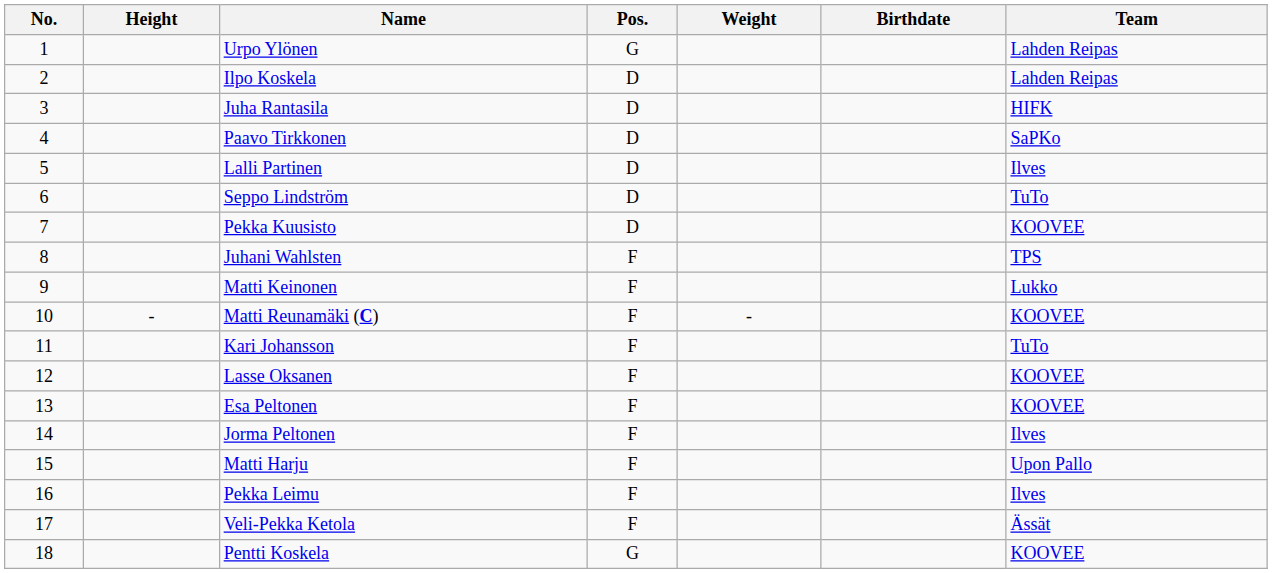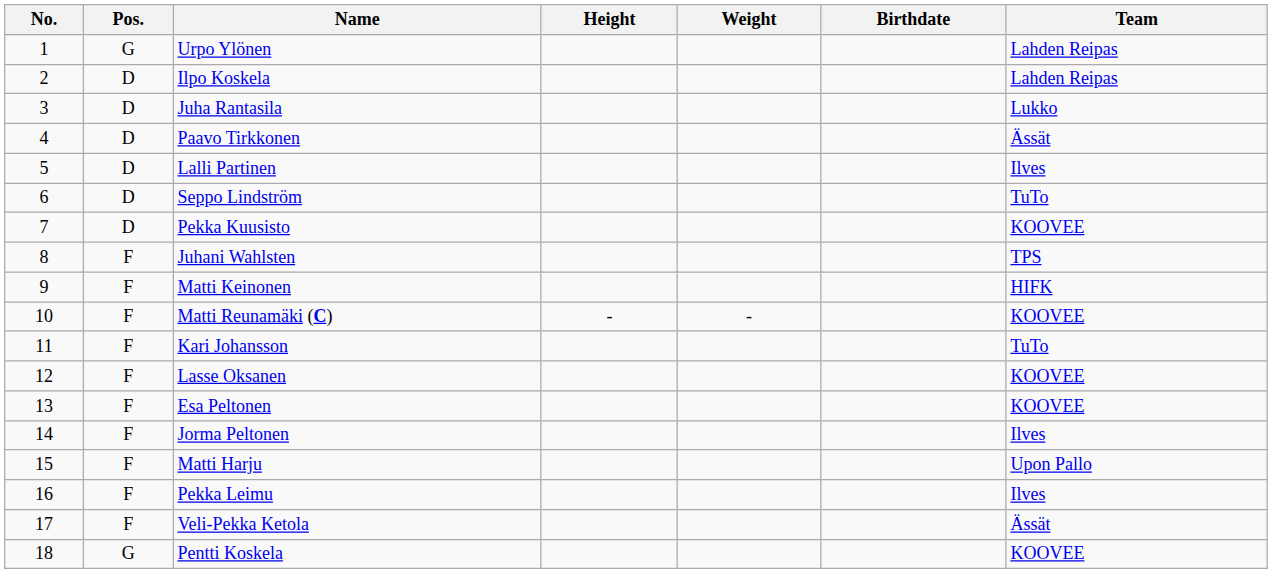 <table class="wikitable sortable" width="80%" style="font-size: 90%; text-align: center;">
 <tr>
 <th>No.</th>
+<th>Pos.</th>
+<th>Name</th>
 <th>Height</th>
-<th>Name</th>
-<th>Pos.</th>
 <th>Weight</th>
 <th>Birthdate</th>
 <th>Team</th>
 </tr>
 <tr>
 <td>1</td>
+<td>G</td>
+<td style="text-align:left;"><a href='#'>Urpo Ylönen</a></td>
 <td></td>
-<td style="text-align:left;"><a href='#'>Urpo Ylönen</a></td>
-<td>G</td>
 <td></td>
 <td style="text-align:right;"></td>
 <td style="text-align:left;"> <a href='#'>Lahden Reipas</a></td>
 </tr>
 <tr>
 <td>2</td>
+<td>D</td>
+<td style="text-align:left;"><a href='#'>Ilpo Koskela</a></td>
 <td></td>
-<td style="text-align:left;"><a href='#'>Ilpo Koskela</a></td>
-<td>D</td>
 <td></td>
 <td style="text-align:right;"></td>
 <td style="text-align:left;"> <a href='#'>Lahden Reipas</a></td>
 </tr>
 <tr>
 <td>3</td>
+<td>D</td>
+<td style="text-align:left;"><a href='#'>Juha Rantasila</a></td>
 <td></td>
-<td style="text-align:left;"><a href='#'>Juha Rantasila</a></td>
-<td>D</td>
 <td></td>
 <td style="text-align:right;"></td>
-<td style="text-align:left;"> <a href='#'>HIFK</a></td>
+<td style="text-align:left;"> <a href='#'>Lukko</a></td>
 </tr>
 <tr>
 <td>4</td>
+<td>D</td>
+<td style="text-align:left;"><a href='#'>Paavo Tirkkonen</a></td>
 <td></td>
-<td style="text-align:left;"><a href='#'>Paavo Tirkkonen</a></td>
-<td>D</td>
 <td></td>
 <td style="text-align:right;"></td>
-<td style="text-align:left;"> <a href='#'>SaPKo</a></td>
+<td style="text-align:left;"> <a href='#'>Ässät</a></td>
 </tr>
 <tr>
 <td>5</td>
+<td>D</td>
+<td style="text-align:left;"><a href='#'>Lalli Partinen</a></td>
 <td></td>
-<td style="text-align:left;"><a href='#'>Lalli Partinen</a></td>
-<td>D</td>
 <td></td>
 <td style="text-align:right;"></td>
 <td style="text-align:left;"> <a href='#'>Ilves</a></td>
 </tr>
 <tr>
 <td>6</td>
+<td>D</td>
+<td style="text-align:left;"><a href='#'>Seppo Lindström</a></td>
 <td></td>
-<td style="text-align:left;"><a href='#'>Seppo Lindström</a></td>
-<td>D</td>
 <td></td>
 <td style="text-align:right;"></td>
 <td style="text-align:left;"> <a href='#'>TuTo</a></td>
 </tr>
 <tr>
 <td>7</td>
+<td>D</td>
+<td style="text-align:left;"><a href='#'>Pekka Kuusisto</a></td>
 <td></td>
-<td style="text-align:left;"><a href='#'>Pekka Kuusisto</a></td>
-<td>D</td>
 <td></td>
 <td style="text-align:right;"></td>
 <td style="text-align:left;"> <a href='#'>KOOVEE</a></td>
 </tr>
 <tr>
 <td>8</td>
+<td>F</td>
+<td style="text-align:left;"><a href='#'>Juhani Wahlsten</a></td>
 <td></td>
-<td style="text-align:left;"><a href='#'>Juhani Wahlsten</a></td>
-<td>F</td>
 <td></td>
 <td style="text-align:right;"></td>
 <td style="text-align:left;"> <a href='#'>TPS</a></td>
 </tr>
 <tr>
 <td>9</td>
+<td>F</td>
+<td style="text-align:left;"><a href='#'>Matti Keinonen</a></td>
 <td></td>
-<td style="text-align:left;"><a href='#'>Matti Keinonen</a></td>
-<td>F</td>
 <td></td>
 <td style="text-align:right;"></td>
-<td style="text-align:left;"> <a href='#'>Lukko</a></td>
+<td style="text-align:left;"> <a href='#'>HIFK</a></td>
 </tr>
 <tr>
 <td>10</td>
+<td>F</td>
+<td style="text-align:left;"><a href='#'>Matti Reunamäki</a> (<strong><a href='#'>C</a></strong>)</td>
 <td>-</td>
-<td style="text-align:left;"><a href='#'>Matti Reunamäki</a> (<strong><a href='#'>C</a></strong>)</td>
-<td>F</td>
 <td>-</td>
 <td style="text-align:right;"></td>
 <td style="text-align:left;"> <a href='#'>KOOVEE</a></td>
 </tr>
 <tr>
 <td>11</td>
+<td>F</td>
+<td style="text-align:left;"><a href='#'>Kari Johansson</a></td>
 <td></td>
-<td style="text-align:left;"><a href='#'>Kari Johansson</a></td>
-<td>F</td>
 <td></td>
 <td style="text-align:right;"></td>
 <td style="text-align:left;"> <a href='#'>TuTo</a></td>
 </tr>
 <tr>
 <td>12</td>
+<td>F</td>
+<td style="text-align:left;"><a href='#'>Lasse Oksanen</a></td>
 <td></td>
-<td style="text-align:left;"><a href='#'>Lasse Oksanen</a></td>
-<td>F</td>
 <td></td>
 <td style="text-align:right;"></td>
 <td style="text-align:left;"> <a href='#'>KOOVEE</a></td>
 </tr>
 <tr>
 <td>13</td>
+<td>F</td>
+<td style="text-align:left;"><a href='#'>Esa Peltonen</a></td>
 <td></td>
-<td style="text-align:left;"><a href='#'>Esa Peltonen</a></td>
-<td>F</td>
 <td></td>
 <td style="text-align:right;"></td>
 <td style="text-align:left;"> <a href='#'>KOOVEE</a></td>
 </tr>
 <tr>
 <td>14</td>
+<td>F</td>
+<td style="text-align:left;"><a href='#'>Jorma Peltonen</a></td>
 <td></td>
-<td style="text-align:left;"><a href='#'>Jorma Peltonen</a></td>
-<td>F</td>
 <td></td>
 <td style="text-align:right;"></td>
 <td style="text-align:left;"> <a href='#'>Ilves</a></td>
 </tr>
 <tr>
 <td>15</td>
+<td>F</td>
+<td style="text-align:left;"><a href='#'>Matti Harju</a></td>
 <td></td>
-<td style="text-align:left;"><a href='#'>Matti Harju</a></td>
-<td>F</td>
 <td></td>
 <td style="text-align:right;"></td>
 <td style="text-align:left;"> <a href='#'>Upon Pallo</a></td>
 </tr>
 <tr>
 <td>16</td>
+<td>F</td>
+<td style="text-align:left;"><a href='#'>Pekka Leimu</a></td>
 <td></td>
-<td style="text-align:left;"><a href='#'>Pekka Leimu</a></td>
-<td>F</td>
 <td></td>
 <td style="text-align:right;"></td>
 <td style="text-align:left;"> <a href='#'>Ilves</a></td>
 </tr>
 <tr>
 <td>17</td>
+<td>F</td>
+<td style="text-align:left;"><a href='#'>Veli-Pekka Ketola</a></td>
 <td></td>
-<td style="text-align:left;"><a href='#'>Veli-Pekka Ketola</a></td>
-<td>F</td>
 <td></td>
 <td style="text-align:right;"></td>
 <td style="text-align:left;"> <a href='#'>Ässät</a></td>
 </tr>
 <tr>
 <td>18</td>
+<td>G</td>
+<td style="text-align:left;"><a href='#'>Pentti Koskela</a></td>
 <td></td>
-<td style="text-align:left;"><a href='#'>Pentti Koskela</a></td>
-<td>G</td>
 <td></td>
 <td style="text-align:right;"></td>
 <td style="text-align:left;"> <a href='#'>KOOVEE</a></td>
 </tr>
 </table>
